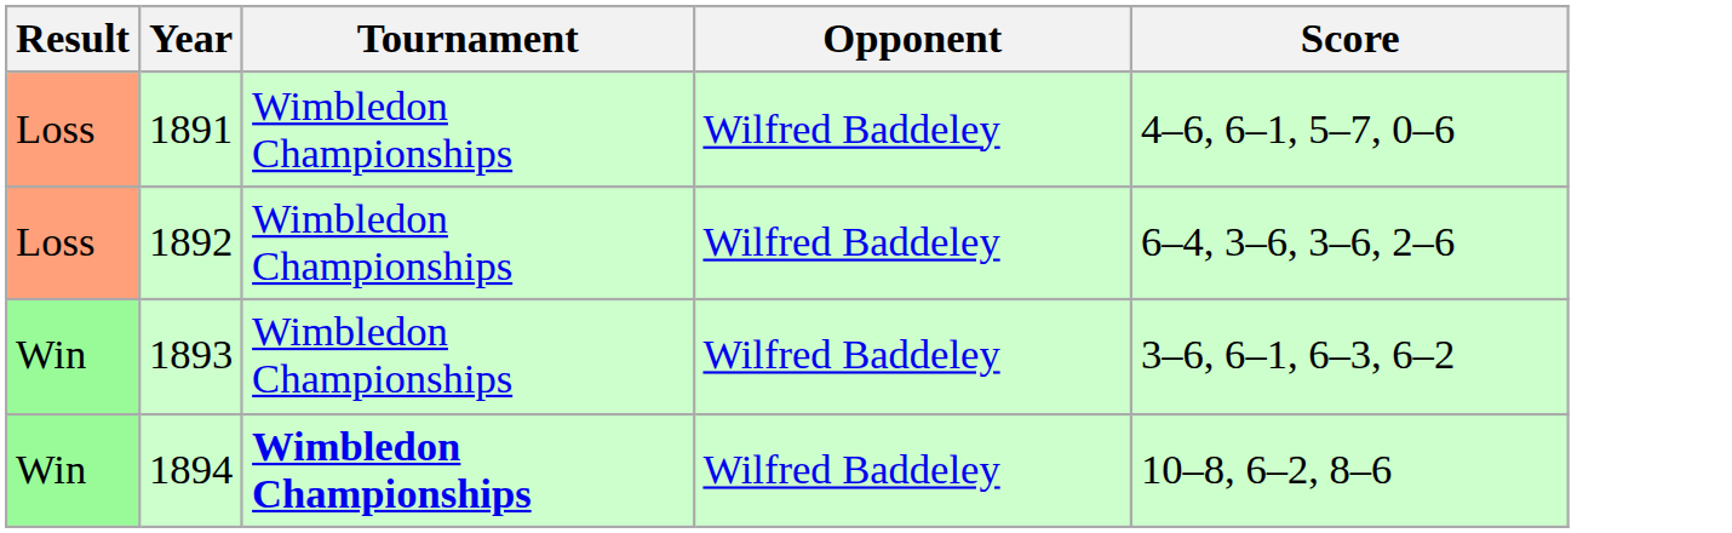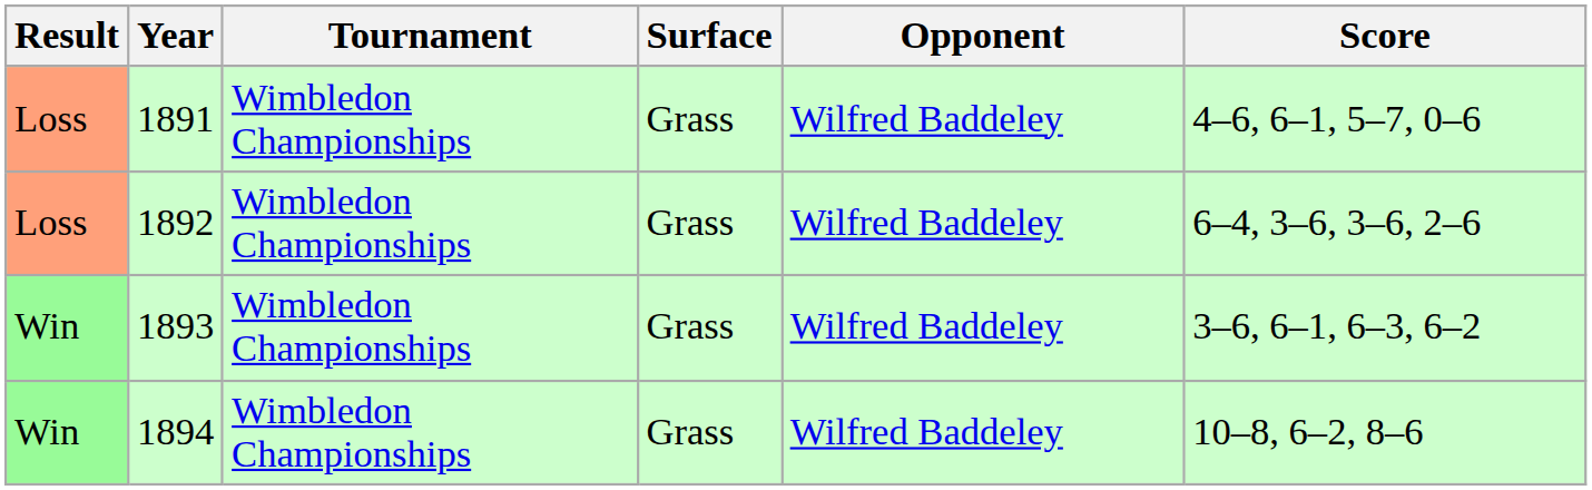 <table class="sortable wikitable">
 <tr>
 <th style="width:40px">Result</th>
 <th style="width:30px">Year</th>
 <th style="width:165px">Tournament</th>
+<th style="width:50px">Surface</th>
 <th style="width:160px">Opponent</th>
 <th style="width:160px" class="unsortable">Score</th>
 </tr>
 <tr style="background:#cfc;">
 <td style="background:#ffa07a;">Loss</td>
 <td>1891</td>
 <td><a href='#'>Wimbledon Championships</a></td>
+<td>Grass</td>
 <td> <a href='#'>Wilfred Baddeley</a></td>
 <td>4–6, 6–1, 5–7, 0–6</td>
 </tr>
 <tr style="background:#cfc;">
 <td style="background:#ffa07a;">Loss</td>
 <td>1892</td>
 <td><a href='#'>Wimbledon Championships</a></td>
+<td>Grass</td>
 <td> <a href='#'>Wilfred Baddeley</a></td>
 <td>6–4, 3–6, 3–6, 2–6</td>
 </tr>
 <tr style="background:#cfc;">
 <td style="background:#98fb98;">Win</td>
 <td>1893</td>
 <td><a href='#'>Wimbledon Championships</a></td>
+<td>Grass</td>
 <td> <a href='#'>Wilfred Baddeley</a></td>
 <td>3–6, 6–1, 6–3, 6–2</td>
 </tr>
 <tr style="background:#cfc;">
 <td bgcolor="98FB98">Win</td>
 <td>1894</td>
-<td><strong><a href='#'>Wimbledon Championships</a></strong></td>
+<td><a href='#'>Wimbledon Championships</a></td>
+<td>Grass</td>
 <td> <a href='#'>Wilfred Baddeley</a></td>
 <td>10–8, 6–2, 8–6</td>
 </tr>
 </table>
